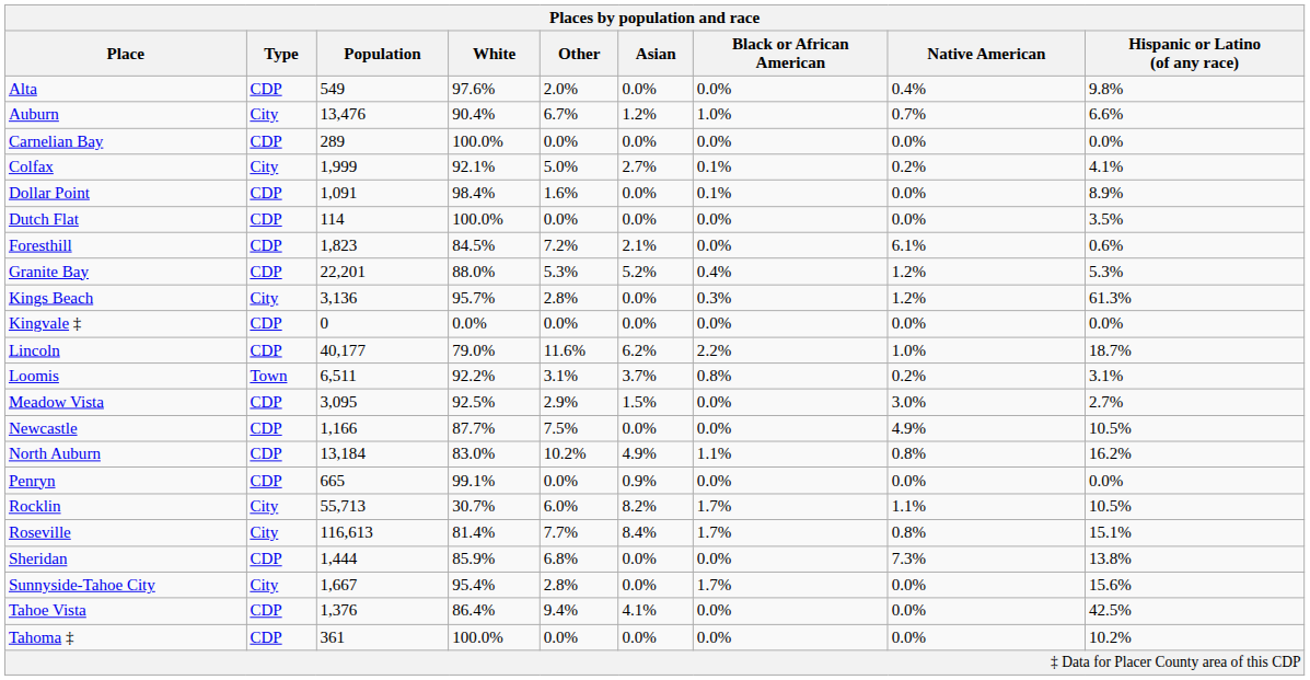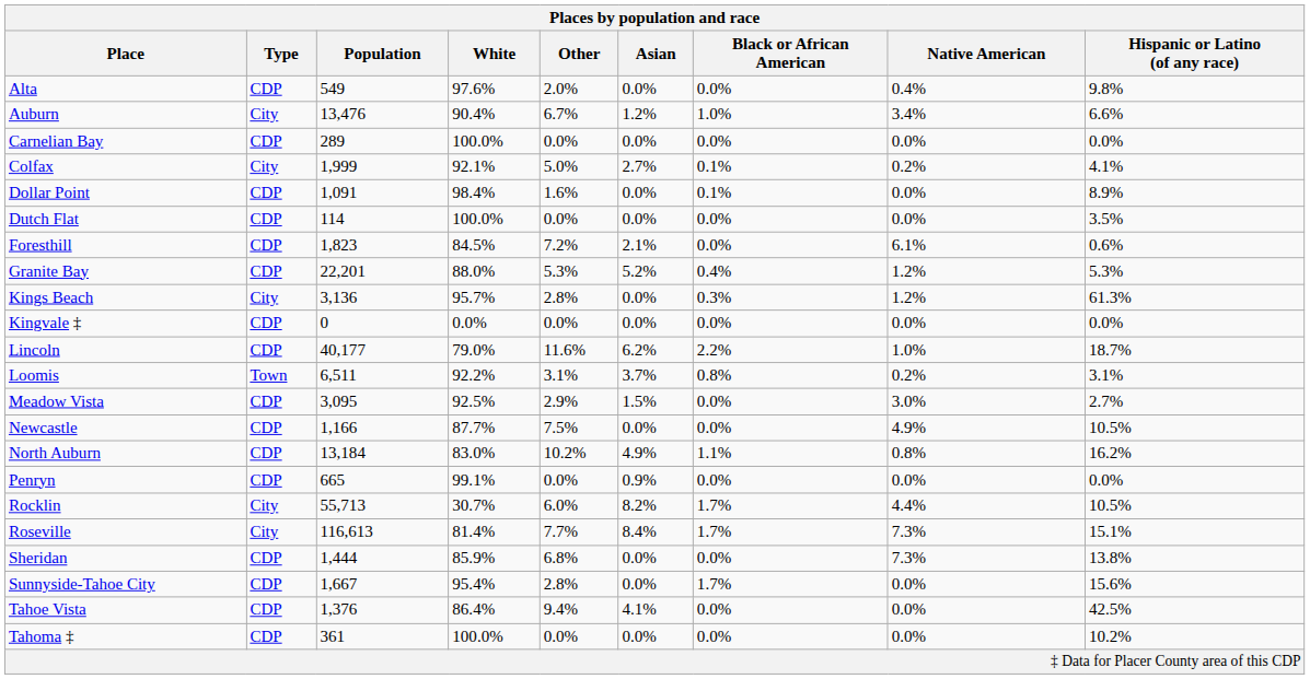 <table class="wikitable collapsible collapsed sortable" style="width: 100%;">
 <tr>
 <th colspan=9>Places by population and race</th>
 </tr>
 <tr>
 <th>Place</th>
 <th>Type</th>
 <th data-sort-type="number">Population</th>
 <th data-sort-type="number">White</th>
 <th data-sort-type="number">Other<br></th>
 <th data-sort-type="number">Asian</th>
 <th data-sort-type="number">Black or African<br>American</th>
 <th data-sort-type="number">Native American<br></th>
 <th data-sort-type="number">Hispanic or Latino<br>(of any race)</th>
 </tr>
 <tr>
 <td><a href='#'>Alta</a></td>
 <td><a href='#'>CDP</a></td>
 <td>549</td>
 <td>97.6%</td>
 <td>2.0%</td>
 <td>0.0%</td>
 <td>0.0%</td>
 <td>0.4%</td>
 <td>9.8%</td>
 </tr>
 <tr>
 <td><a href='#'>Auburn</a></td>
 <td><a href='#'>City</a></td>
 <td>13,476</td>
 <td>90.4%</td>
 <td>6.7%</td>
 <td>1.2%</td>
 <td>1.0%</td>
-<td>0.7%</td>
+<td>3.4%</td>
 <td>6.6%</td>
 </tr>
 <tr>
 <td><a href='#'>Carnelian Bay</a></td>
 <td><a href='#'>CDP</a></td>
 <td>289</td>
 <td>100.0%</td>
 <td>0.0%</td>
 <td>0.0%</td>
 <td>0.0%</td>
 <td>0.0%</td>
 <td>0.0%</td>
 </tr>
 <tr>
 <td><a href='#'>Colfax</a></td>
 <td><a href='#'>City</a></td>
 <td>1,999</td>
 <td>92.1%</td>
 <td>5.0%</td>
 <td>2.7%</td>
 <td>0.1%</td>
 <td>0.2%</td>
 <td>4.1%</td>
 </tr>
 <tr>
 <td><a href='#'>Dollar Point</a></td>
 <td><a href='#'>CDP</a></td>
 <td>1,091</td>
 <td>98.4%</td>
 <td>1.6%</td>
 <td>0.0%</td>
 <td>0.1%</td>
 <td>0.0%</td>
 <td>8.9%</td>
 </tr>
 <tr>
 <td><a href='#'>Dutch Flat</a></td>
 <td><a href='#'>CDP</a></td>
 <td>114</td>
 <td>100.0%</td>
 <td>0.0%</td>
 <td>0.0%</td>
 <td>0.0%</td>
 <td>0.0%</td>
 <td>3.5%</td>
 </tr>
 <tr>
 <td><a href='#'>Foresthill</a></td>
 <td><a href='#'>CDP</a></td>
 <td>1,823</td>
 <td>84.5%</td>
 <td>7.2%</td>
 <td>2.1%</td>
 <td>0.0%</td>
 <td>6.1%</td>
 <td>0.6%</td>
 </tr>
 <tr>
 <td><a href='#'>Granite Bay</a></td>
 <td><a href='#'>CDP</a></td>
 <td>22,201</td>
 <td>88.0%</td>
 <td>5.3%</td>
 <td>5.2%</td>
 <td>0.4%</td>
 <td>1.2%</td>
 <td>5.3%</td>
 </tr>
 <tr>
 <td><a href='#'>Kings Beach</a></td>
 <td><a href='#'>City</a></td>
 <td>3,136</td>
 <td>95.7%</td>
 <td>2.8%</td>
 <td>0.0%</td>
 <td>0.3%</td>
 <td>1.2%</td>
 <td>61.3%</td>
 </tr>
 <tr>
 <td><a href='#'>Kingvale</a> ‡</td>
 <td><a href='#'>CDP</a></td>
 <td>0</td>
 <td>0.0%</td>
 <td>0.0%</td>
 <td>0.0%</td>
 <td>0.0%</td>
 <td>0.0%</td>
 <td>0.0%</td>
 </tr>
 <tr>
 <td><a href='#'>Lincoln</a></td>
 <td><a href='#'>CDP</a></td>
 <td>40,177</td>
 <td>79.0%</td>
 <td>11.6%</td>
 <td>6.2%</td>
 <td>2.2%</td>
 <td>1.0%</td>
 <td>18.7%</td>
 </tr>
 <tr>
 <td><a href='#'>Loomis</a></td>
 <td><a href='#'>Town</a></td>
 <td>6,511</td>
 <td>92.2%</td>
 <td>3.1%</td>
 <td>3.7%</td>
 <td>0.8%</td>
 <td>0.2%</td>
 <td>3.1%</td>
 </tr>
 <tr>
 <td><a href='#'>Meadow Vista</a></td>
 <td><a href='#'>CDP</a></td>
 <td>3,095</td>
 <td>92.5%</td>
 <td>2.9%</td>
 <td>1.5%</td>
 <td>0.0%</td>
 <td>3.0%</td>
 <td>2.7%</td>
 </tr>
 <tr>
 <td><a href='#'>Newcastle</a></td>
 <td><a href='#'>CDP</a></td>
 <td>1,166</td>
 <td>87.7%</td>
 <td>7.5%</td>
 <td>0.0%</td>
 <td>0.0%</td>
 <td>4.9%</td>
 <td>10.5%</td>
 </tr>
 <tr>
 <td><a href='#'>North Auburn</a></td>
 <td><a href='#'>CDP</a></td>
 <td>13,184</td>
 <td>83.0%</td>
 <td>10.2%</td>
 <td>4.9%</td>
 <td>1.1%</td>
 <td>0.8%</td>
 <td>16.2%</td>
 </tr>
 <tr>
 <td><a href='#'>Penryn</a></td>
 <td><a href='#'>CDP</a></td>
 <td>665</td>
 <td>99.1%</td>
 <td>0.0%</td>
 <td>0.9%</td>
 <td>0.0%</td>
 <td>0.0%</td>
 <td>0.0%</td>
 </tr>
 <tr>
 <td><a href='#'>Rocklin</a></td>
 <td><a href='#'>City</a></td>
 <td>55,713</td>
 <td>30.7%</td>
 <td>6.0%</td>
 <td>8.2%</td>
 <td>1.7%</td>
-<td>1.1%</td>
+<td>4.4%</td>
 <td>10.5%</td>
 </tr>
 <tr>
 <td><a href='#'>Roseville</a></td>
 <td><a href='#'>City</a></td>
 <td>116,613</td>
 <td>81.4%</td>
 <td>7.7%</td>
 <td>8.4%</td>
 <td>1.7%</td>
-<td>0.8%</td>
+<td>7.3%</td>
 <td>15.1%</td>
 </tr>
 <tr>
 <td><a href='#'>Sheridan</a></td>
 <td><a href='#'>CDP</a></td>
 <td>1,444</td>
 <td>85.9%</td>
 <td>6.8%</td>
 <td>0.0%</td>
 <td>0.0%</td>
 <td>7.3%</td>
 <td>13.8%</td>
 </tr>
 <tr>
 <td><a href='#'>Sunnyside-Tahoe City</a></td>
-<td><a href='#'>City</a></td>
+<td><a href='#'>CDP</a></td>
 <td>1,667</td>
 <td>95.4%</td>
 <td>2.8%</td>
 <td>0.0%</td>
 <td>1.7%</td>
 <td>0.0%</td>
 <td>15.6%</td>
 </tr>
 <tr>
 <td><a href='#'>Tahoe Vista</a></td>
 <td><a href='#'>CDP</a></td>
 <td>1,376</td>
 <td>86.4%</td>
 <td>9.4%</td>
 <td>4.1%</td>
 <td>0.0%</td>
 <td>0.0%</td>
 <td>42.5%</td>
 </tr>
 <tr>
 <td><a href='#'>Tahoma</a> ‡</td>
 <td><a href='#'>CDP</a></td>
 <td>361</td>
 <td>100.0%</td>
 <td>0.0%</td>
 <td>0.0%</td>
 <td>0.0%</td>
 <td>0.0%</td>
 <td>10.2%</td>
 </tr>
 <tr>
 <th colspan=9 style="text-align: right; font-weight:normal; font-size: 90%;">‡ Data for Placer County area of this CDP</th>
 </tr>
 </table>
